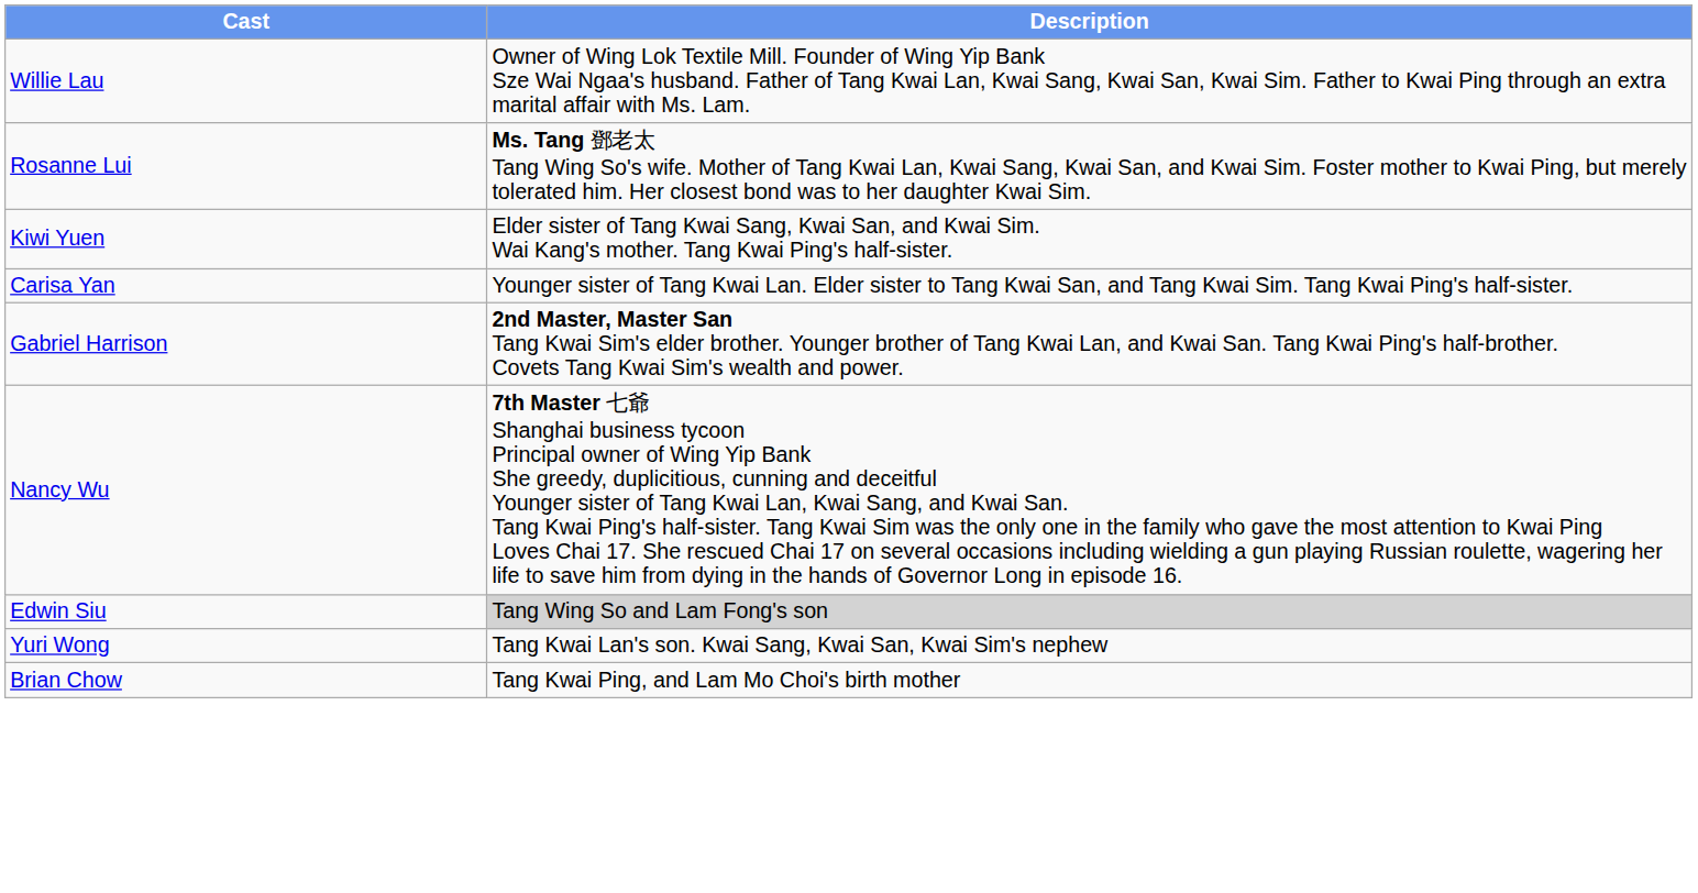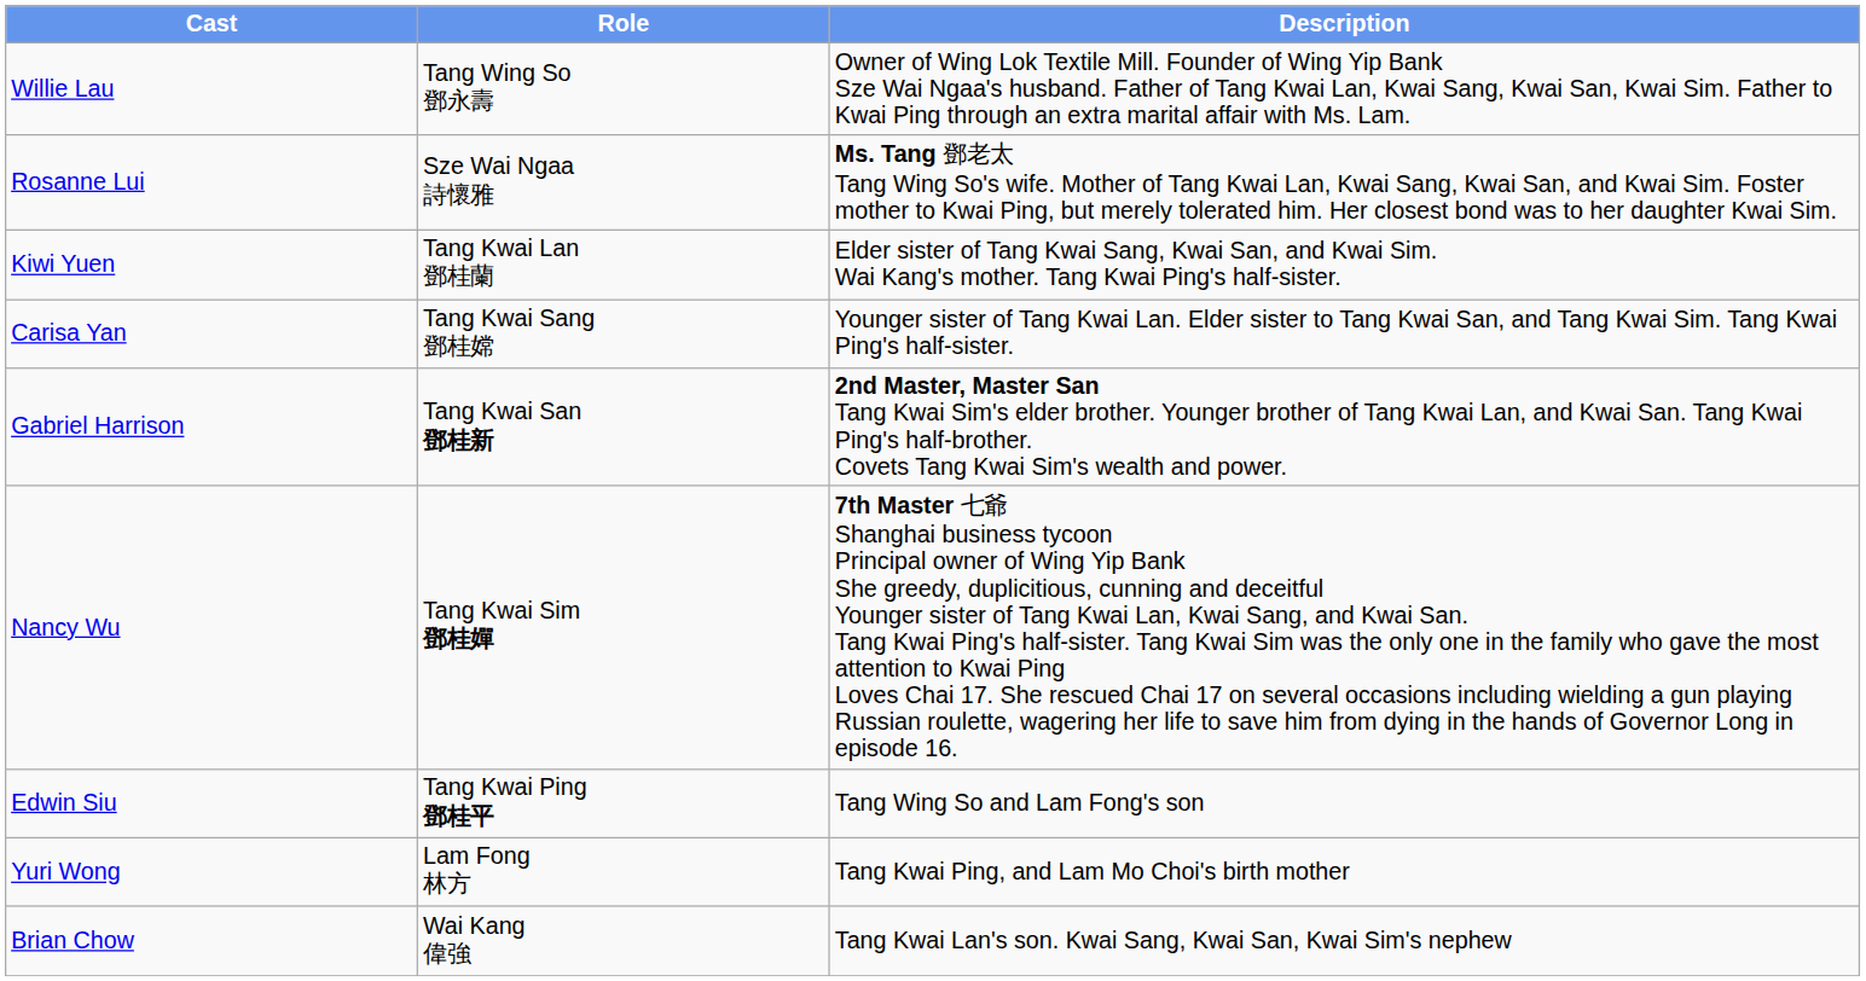 <table class="wikitable">
 <tr style="background:cornflowerblue; color:white" align=center>
 <td style="width:6%"><strong>Cast</strong></td>
+<td style="width:6%"><strong>Role</strong></td>
 <td style="width:15%"><strong>Description</strong></td>
 </tr>
 <tr>
 <td><a href='#'>Willie Lau</a></td>
+<td>Tang Wing So<br>鄧永壽</td>
 <td>Owner of Wing Lok Textile Mill. Founder of Wing Yip Bank<br> Sze Wai Ngaa's husband. Father of Tang Kwai Lan, Kwai Sang, Kwai San, Kwai Sim. Father to Kwai Ping through an extra marital affair with Ms. Lam.</td>
 </tr>
 <tr>
 <td><a href='#'>Rosanne Lui</a></td>
+<td>Sze Wai Ngaa<br>詩懷雅</td>
 <td><strong>Ms. Tang</strong> 鄧老太<br>Tang Wing So's wife. Mother of Tang Kwai Lan, Kwai Sang, Kwai San, and Kwai Sim. Foster mother to Kwai Ping, but merely tolerated him. Her closest bond was to her daughter Kwai Sim.</td>
 </tr>
 <tr>
 <td><a href='#'>Kiwi Yuen</a></td>
+<td>Tang Kwai Lan<br>鄧桂蘭</td>
 <td>Elder sister of Tang Kwai Sang, Kwai San, and Kwai Sim.<br>Wai Kang's mother. Tang Kwai Ping's half-sister.</td>
 </tr>
 <tr>
 <td><a href='#'>Carisa Yan</a></td>
+<td>Tang Kwai Sang<br>鄧桂嫦</td>
 <td>Younger sister of Tang Kwai Lan. Elder sister to Tang Kwai San, and Tang Kwai Sim. Tang Kwai Ping's half-sister.</td>
 </tr>
 <tr>
 <td><a href='#'>Gabriel Harrison</a></td>
+<td>Tang Kwai San<br><strong>鄧桂新</strong></td>
 <td><strong>2nd Master, Master San</strong><br>Tang Kwai Sim's elder brother. Younger brother of Tang Kwai Lan, and Kwai San. Tang Kwai Ping's half-brother.<br>Covets Tang Kwai Sim's wealth and power.</td>
 </tr>
 <tr>
 <td><a href='#'>Nancy Wu</a></td>
+<td>Tang Kwai Sim<br><strong>鄧桂嬋</strong></td>
 <td><strong>7th Master</strong> 七爺<br>Shanghai business tycoon<br>Principal owner of Wing Yip Bank<br>She greedy, duplicitious, cunning and deceitful<br>Younger sister of Tang Kwai Lan, Kwai Sang, and Kwai San.<br>Tang Kwai Ping's half-sister. Tang Kwai Sim was the only one in the family who gave the most attention to Kwai Ping<br>Loves Chai 17. She rescued Chai 17 on several occasions including wielding a gun playing Russian roulette, wagering her life to save him from dying in the hands of Governor Long in episode 16.</td>
 </tr>
 <tr>
 <td><a href='#'>Edwin Siu</a></td>
-<td style="background: lightgrey;">Tang Wing So and Lam Fong's son</td>
+<td>Tang Kwai Ping<br><strong>鄧桂平</strong></td>
+<td>Tang Wing So and Lam Fong's son</td>
 </tr>
 <tr>
 <td><a href='#'>Yuri Wong</a></td>
-<td>Tang Kwai Lan's son. Kwai Sang, Kwai San, Kwai Sim's nephew</td>
+<td>Lam Fong<br>林方</td>
+<td>Tang Kwai Ping, and Lam Mo Choi's birth mother</td>
 </tr>
 <tr>
 <td><a href='#'>Brian Chow</a></td>
-<td>Tang Kwai Ping, and Lam Mo Choi's birth mother</td>
+<td>Wai Kang<br>偉強</td>
+<td>Tang Kwai Lan's son. Kwai Sang, Kwai San, Kwai Sim's nephew</td>
 </tr>
 </table>
